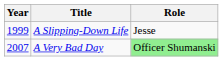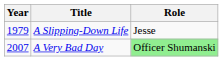 <table class="wikitable">
 <tr>
 <th>Year</th>
 <th>Title</th>
 <th>Role</th>
 </tr>
 <tr>
-<td><a href='#'>1999</a></td>
+<td><a href='#'>1979</a></td>
 <td><em><a href='#'>A Slipping-Down Life</a></em></td>
 <td>Jesse</td>
 </tr>
 <tr>
 <td rowspan="2"><a href='#'>2007</a></td>
 <td><em><a href='#'>A Very Bad Day</a></em></td>
 <td style="background: lightgreen;">Officer Shumanski</td>
 </tr>
 </table>
